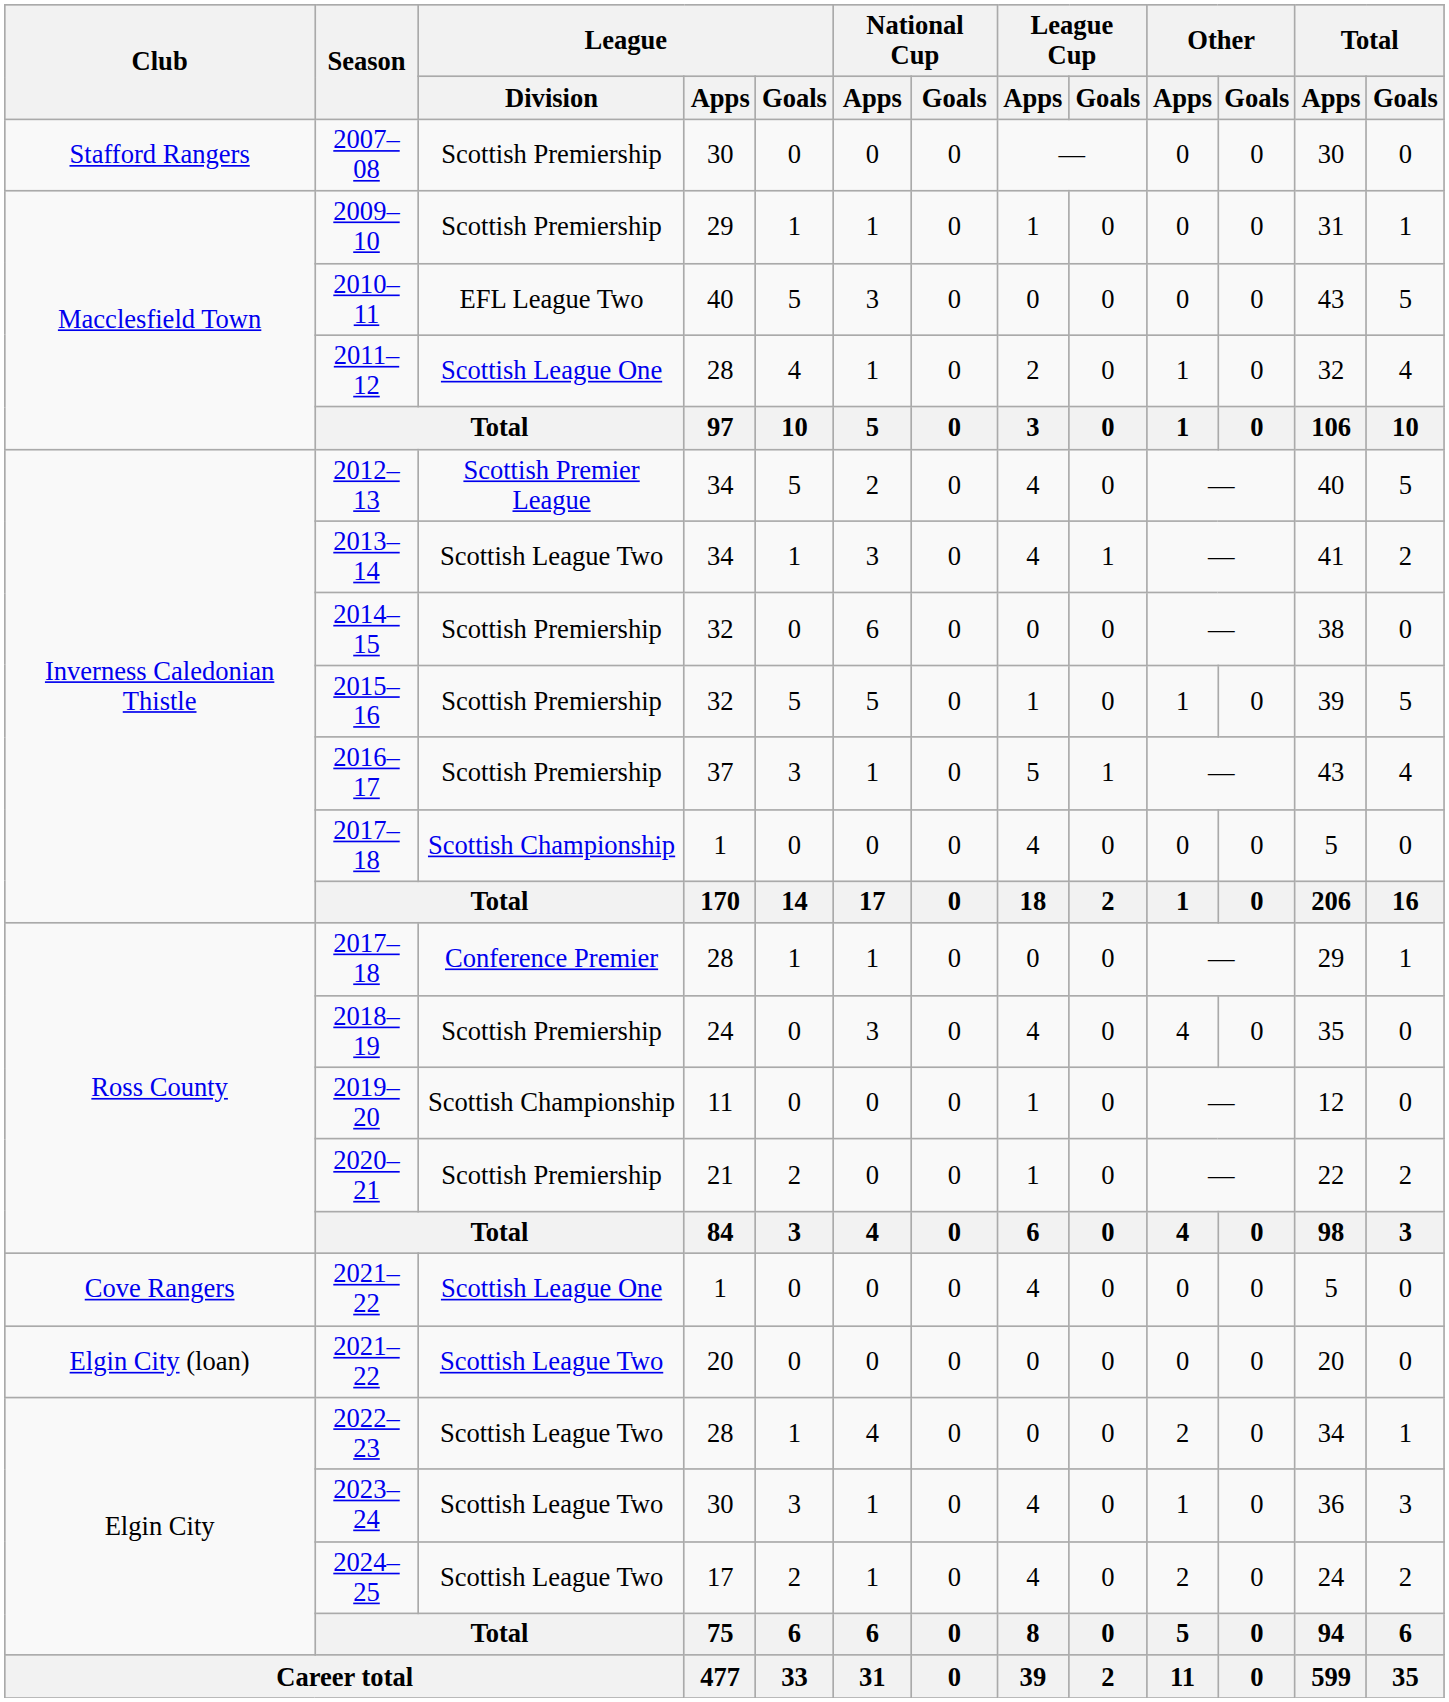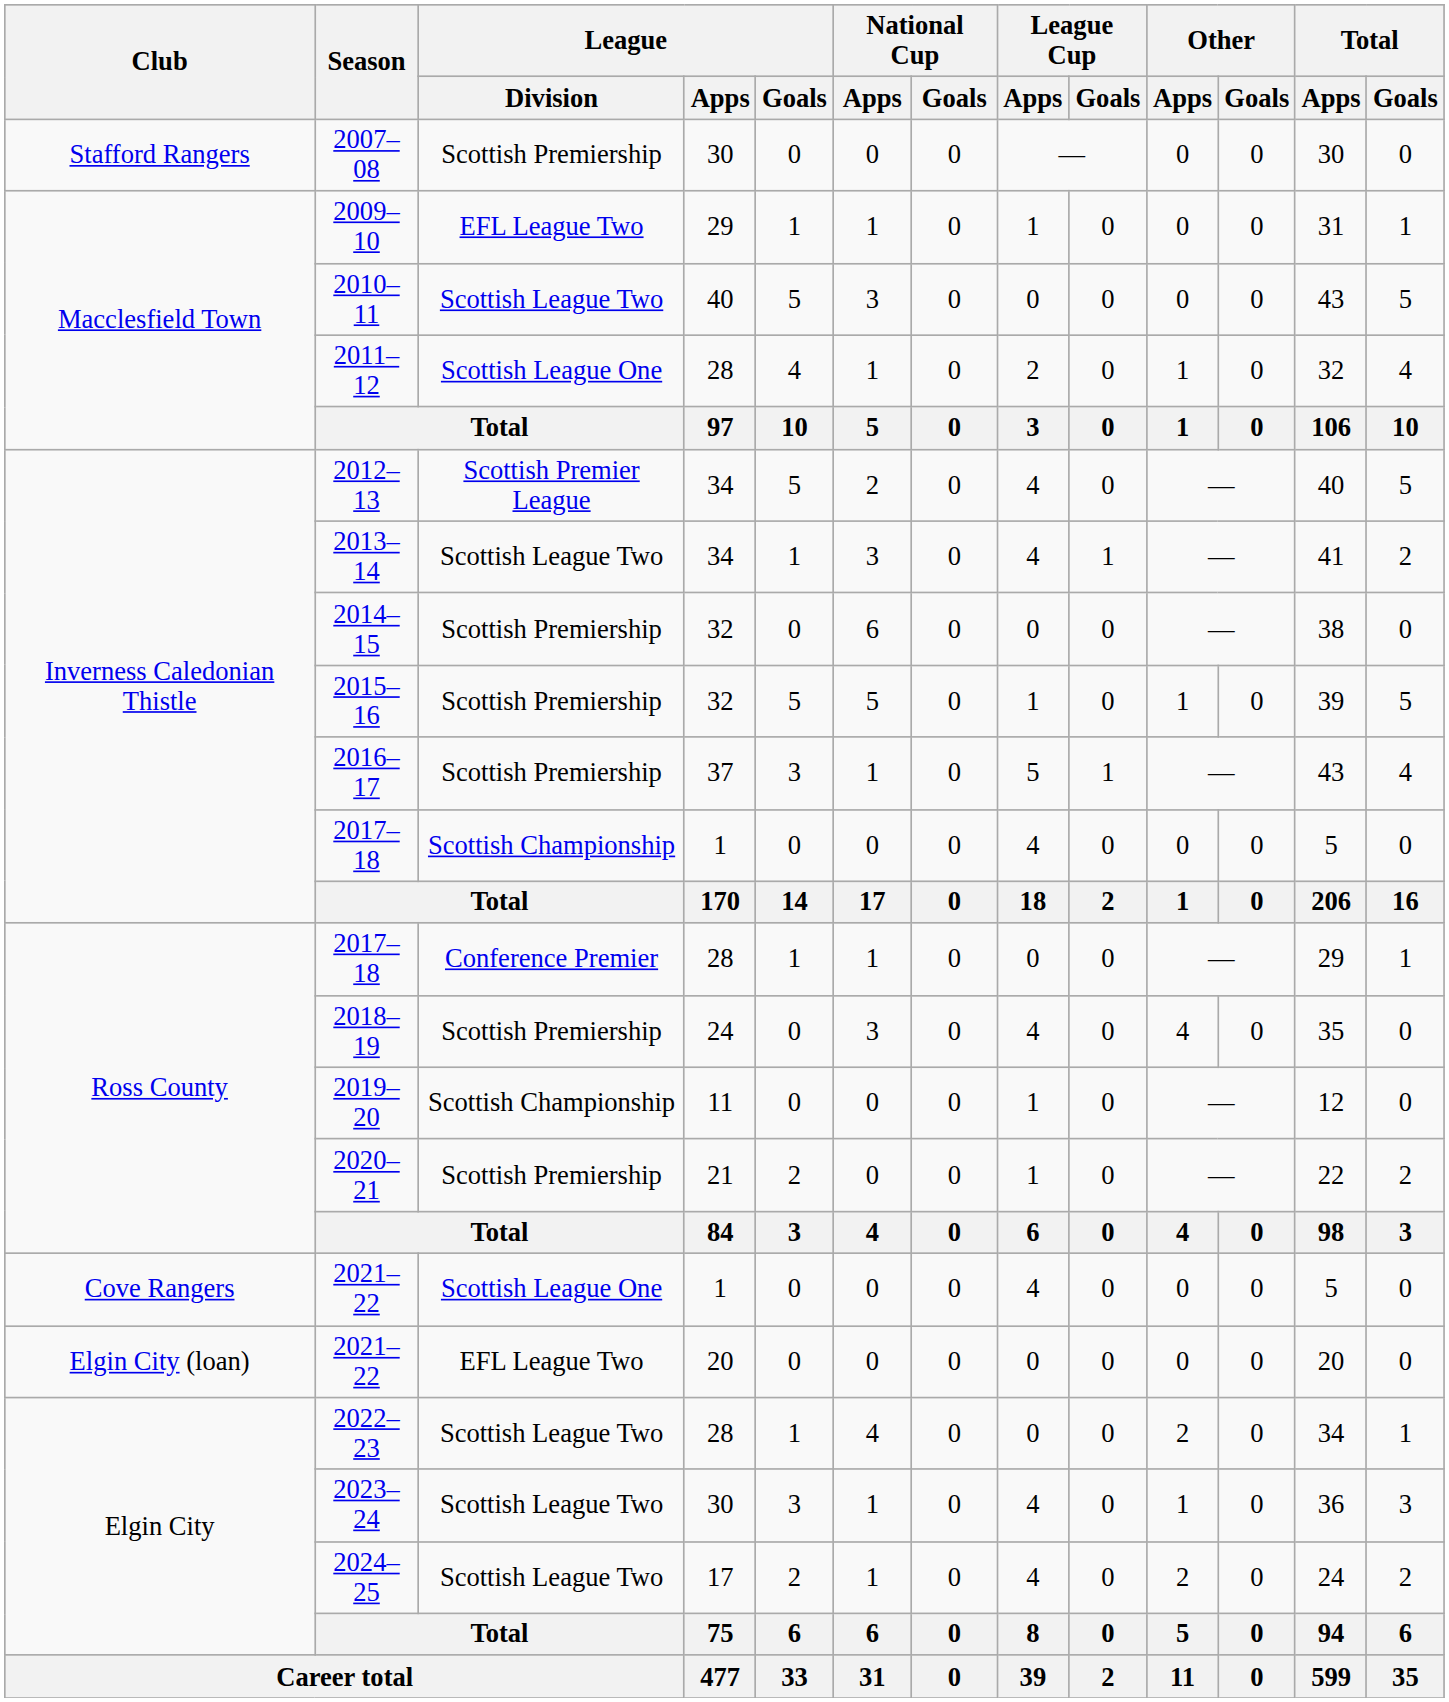 <table class="wikitable" style="text-align:center">
 <tr>
 <th rowspan="2">Club</th>
 <th rowspan="2">Season</th>
 <th colspan="3">League</th>
 <th colspan="2">National Cup</th>
 <th colspan="2">League Cup</th>
 <th colspan="2">Other</th>
 <th colspan="2">Total</th>
 </tr>
 <tr>
 <th>Division</th>
 <th>Apps</th>
 <th>Goals</th>
 <th>Apps</th>
 <th>Goals</th>
 <th>Apps</th>
 <th>Goals</th>
 <th>Apps</th>
 <th>Goals</th>
 <th>Apps</th>
 <th>Goals</th>
 </tr>
 <tr>
 <td><a href='#'>Stafford Rangers</a></td>
 <td><a href='#'>2007–08</a></td>
 <td>Scottish Premiership</td>
 <td>30</td>
 <td>0</td>
 <td>0</td>
 <td>0</td>
 <td colspan="2">—</td>
 <td>0</td>
 <td>0</td>
 <td>30</td>
 <td>0</td>
 </tr>
 <tr>
 <td rowspan="4"><a href='#'>Macclesfield Town</a></td>
 <td><a href='#'>2009–10</a></td>
-<td>Scottish Premiership</td>
+<td><a href='#'>EFL League Two</a></td>
 <td>29</td>
 <td>1</td>
 <td>1</td>
 <td>0</td>
 <td>1</td>
 <td>0</td>
 <td>0</td>
 <td>0</td>
 <td>31</td>
 <td>1</td>
 </tr>
 <tr>
 <td><a href='#'>2010–11</a></td>
-<td>EFL League Two</td>
+<td><a href='#'>Scottish League Two</a></td>
 <td>40</td>
 <td>5</td>
 <td>3</td>
 <td>0</td>
 <td>0</td>
 <td>0</td>
 <td>0</td>
 <td>0</td>
 <td>43</td>
 <td>5</td>
 </tr>
 <tr>
 <td><a href='#'>2011–12</a></td>
 <td><a href='#'>Scottish League One</a></td>
 <td>28</td>
 <td>4</td>
 <td>1</td>
 <td>0</td>
 <td>2</td>
 <td>0</td>
 <td>1</td>
 <td>0</td>
 <td>32</td>
 <td>4</td>
 </tr>
 <tr>
 <th colspan="2">Total</th>
 <th>97</th>
 <th>10</th>
 <th>5</th>
 <th>0</th>
 <th>3</th>
 <th>0</th>
 <th>1</th>
 <th>0</th>
 <th>106</th>
 <th>10</th>
 </tr>
 <tr>
 <td rowspan="7"><a href='#'>Inverness Caledonian Thistle</a></td>
 <td><a href='#'>2012–13</a></td>
 <td><a href='#'>Scottish Premier League</a></td>
 <td>34</td>
 <td>5</td>
 <td>2</td>
 <td>0</td>
 <td>4</td>
 <td>0</td>
 <td colspan="2">—</td>
 <td>40</td>
 <td>5</td>
 </tr>
 <tr>
 <td><a href='#'>2013–14</a></td>
 <td>Scottish League Two</td>
 <td>34</td>
 <td>1</td>
 <td>3</td>
 <td>0</td>
 <td>4</td>
 <td>1</td>
 <td colspan="2">—</td>
 <td>41</td>
 <td>2</td>
 </tr>
 <tr>
 <td><a href='#'>2014–15</a></td>
 <td>Scottish Premiership</td>
 <td>32</td>
 <td>0</td>
 <td>6</td>
 <td>0</td>
 <td>0</td>
 <td>0</td>
 <td colspan="2">—</td>
 <td>38</td>
 <td>0</td>
 </tr>
 <tr>
 <td><a href='#'>2015–16</a></td>
 <td>Scottish Premiership</td>
 <td>32</td>
 <td>5</td>
 <td>5</td>
 <td>0</td>
 <td>1</td>
 <td>0</td>
 <td>1</td>
 <td>0</td>
 <td>39</td>
 <td>5</td>
 </tr>
 <tr>
 <td><a href='#'>2016–17</a></td>
 <td>Scottish Premiership</td>
 <td>37</td>
 <td>3</td>
 <td>1</td>
 <td>0</td>
 <td>5</td>
 <td>1</td>
 <td colspan="2">—</td>
 <td>43</td>
 <td>4</td>
 </tr>
 <tr>
 <td><a href='#'>2017–18</a></td>
 <td><a href='#'>Scottish Championship</a></td>
 <td>1</td>
 <td>0</td>
 <td>0</td>
 <td>0</td>
 <td>4</td>
 <td>0</td>
 <td>0</td>
 <td>0</td>
 <td>5</td>
 <td>0</td>
 </tr>
 <tr>
 <th colspan="2">Total</th>
 <th>170</th>
 <th>14</th>
 <th>17</th>
 <th>0</th>
 <th>18</th>
 <th>2</th>
 <th>1</th>
 <th>0</th>
 <th>206</th>
 <th>16</th>
 </tr>
 <tr>
 <td rowspan=5><a href='#'>Ross County</a></td>
 <td><a href='#'>2017–18</a></td>
 <td><a href='#'>Conference Premier</a></td>
 <td>28</td>
 <td>1</td>
 <td>1</td>
 <td>0</td>
 <td>0</td>
 <td>0</td>
 <td colspan="2">—</td>
 <td>29</td>
 <td>1</td>
 </tr>
 <tr>
 <td><a href='#'>2018–19</a></td>
 <td>Scottish Premiership</td>
 <td>24</td>
 <td>0</td>
 <td>3</td>
 <td>0</td>
 <td>4</td>
 <td>0</td>
 <td>4</td>
 <td>0</td>
 <td>35</td>
 <td>0</td>
 </tr>
 <tr>
 <td><a href='#'>2019–20</a></td>
 <td>Scottish Championship</td>
 <td>11</td>
 <td>0</td>
 <td>0</td>
 <td>0</td>
 <td>1</td>
 <td>0</td>
 <td colspan="2">—</td>
 <td>12</td>
 <td>0</td>
 </tr>
 <tr>
 <td><a href='#'>2020–21</a></td>
 <td>Scottish Premiership</td>
 <td>21</td>
 <td>2</td>
 <td>0</td>
 <td>0</td>
 <td>1</td>
 <td>0</td>
 <td colspan=2>—</td>
 <td>22</td>
 <td>2</td>
 </tr>
 <tr>
 <th colspan=2>Total</th>
 <th>84</th>
 <th>3</th>
 <th>4</th>
 <th>0</th>
 <th>6</th>
 <th>0</th>
 <th>4</th>
 <th>0</th>
 <th>98</th>
 <th>3</th>
 </tr>
 <tr>
 <td><a href='#'>Cove Rangers</a></td>
 <td><a href='#'>2021–22</a></td>
 <td><a href='#'>Scottish League One</a></td>
 <td>1</td>
 <td>0</td>
 <td>0</td>
 <td>0</td>
 <td>4</td>
 <td>0</td>
 <td>0</td>
 <td>0</td>
 <td>5</td>
 <td>0</td>
 </tr>
 <tr>
 <td><a href='#'>Elgin City</a> (loan)</td>
 <td><a href='#'>2021–22</a></td>
-<td><a href='#'>Scottish League Two</a></td>
+<td>EFL League Two</td>
 <td>20</td>
 <td>0</td>
 <td>0</td>
 <td>0</td>
 <td>0</td>
 <td>0</td>
 <td>0</td>
 <td>0</td>
 <td>20</td>
 <td>0</td>
 </tr>
 <tr>
 <td rowspan="4">Elgin City</td>
 <td><a href='#'>2022–23</a></td>
 <td>Scottish League Two</td>
 <td>28</td>
 <td>1</td>
 <td>4</td>
 <td>0</td>
 <td>0</td>
 <td>0</td>
 <td>2</td>
 <td>0</td>
 <td>34</td>
 <td>1</td>
 </tr>
 <tr>
 <td><a href='#'>2023–24</a></td>
 <td>Scottish League Two</td>
 <td>30</td>
 <td>3</td>
 <td>1</td>
 <td>0</td>
 <td>4</td>
 <td>0</td>
 <td>1</td>
 <td>0</td>
 <td>36</td>
 <td>3</td>
 </tr>
 <tr>
 <td><a href='#'>2024–25</a></td>
 <td>Scottish League Two</td>
 <td>17</td>
 <td>2</td>
 <td>1</td>
 <td>0</td>
 <td>4</td>
 <td>0</td>
 <td>2</td>
 <td>0</td>
 <td>24</td>
 <td>2</td>
 </tr>
 <tr>
 <th colspan="2">Total</th>
 <th>75</th>
 <th>6</th>
 <th>6</th>
 <th>0</th>
 <th>8</th>
 <th>0</th>
 <th>5</th>
 <th>0</th>
 <th>94</th>
 <th>6</th>
 </tr>
 <tr>
 <th colspan="3">Career total</th>
 <th>477</th>
 <th>33</th>
 <th>31</th>
 <th>0</th>
 <th>39</th>
 <th>2</th>
 <th>11</th>
 <th>0</th>
 <th>599</th>
 <th>35</th>
 </tr>
 </table>
